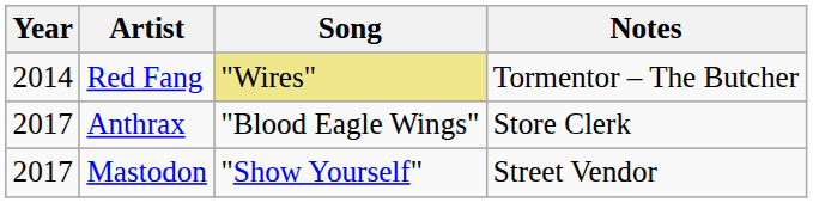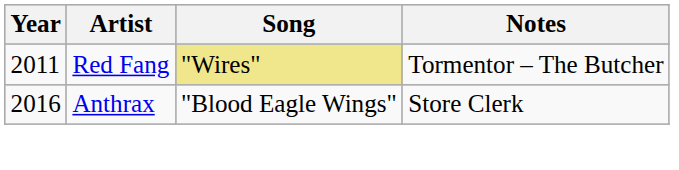 <table class="wikitable">
 <tr>
 <th>Year</th>
 <th>Artist</th>
 <th>Song</th>
 <th>Notes</th>
 </tr>
 <tr>
-<td>2014</td>
+<td>2011</td>
 <td><a href='#'>Red Fang</a></td>
 <td style="background: khaki;">"Wires"</td>
 <td>Tormentor – The Butcher</td>
 </tr>
 <tr>
-<td>2017</td>
+<td>2016</td>
 <td><a href='#'>Anthrax</a></td>
 <td>"Blood Eagle Wings"</td>
 <td>Store Clerk</td>
 </tr>
-<tr>
-<td>2017</td>
-<td><a href='#'>Mastodon</a></td>
-<td>"<a href='#'>Show Yourself</a>"</td>
-<td>Street Vendor</td>
-</tr>
 </table>
